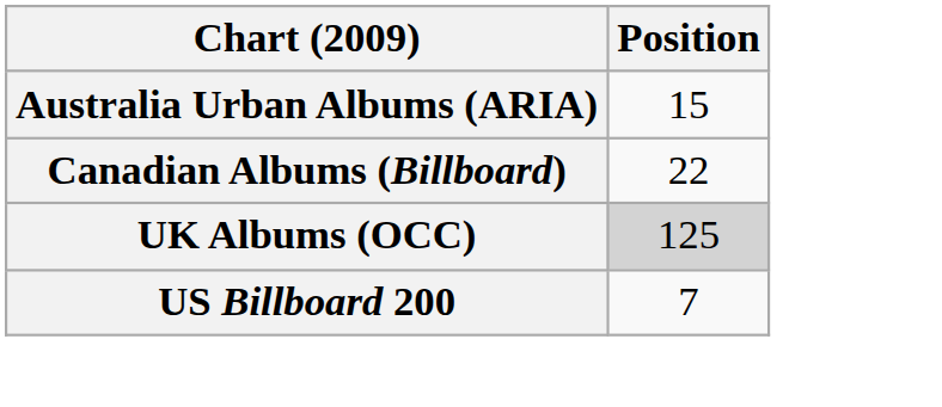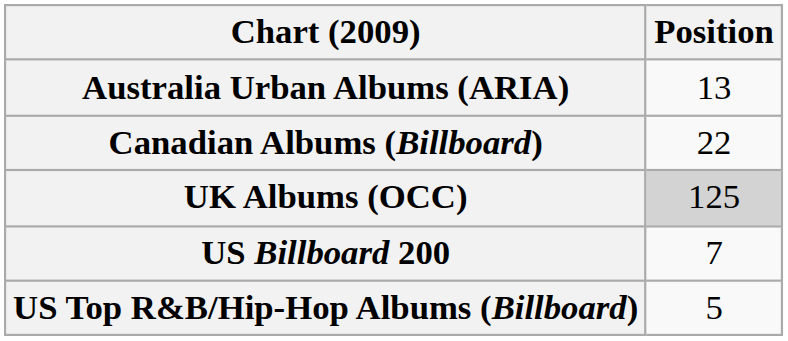 <table class="wikitable plainrowheaders sortable" style="text-align:center">
 <tr>
 <th scope="col">Chart (2009)</th>
 <th scope="col">Position</th>
 </tr>
 <tr>
 <th scope="row">Australia Urban Albums (ARIA)</th>
-<td>15</td>
+<td>13</td>
 </tr>
 <tr>
 <th scope="row">Canadian Albums (<em>Billboard</em>)</th>
 <td>22</td>
 </tr>
 <tr>
 <th scope="row">UK Albums (OCC)</th>
 <td style="background: lightgrey;">125</td>
 </tr>
 <tr>
 <th scope="row">US <em>Billboard</em> 200</th>
 <td>7</td>
 </tr>
+<tr>
+<th scope="row">US Top R&B/Hip-Hop Albums (<em>Billboard</em>)</th>
+<td>5</td>
+</tr>
 </table>
